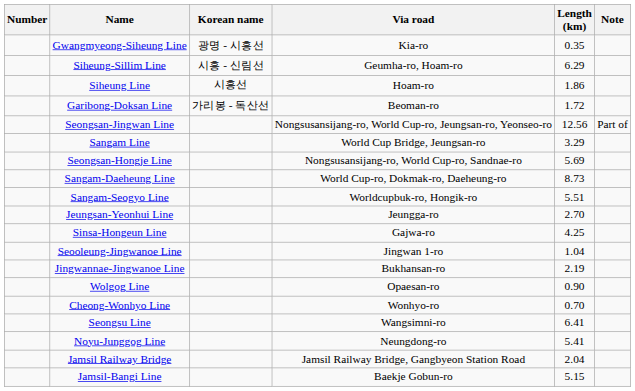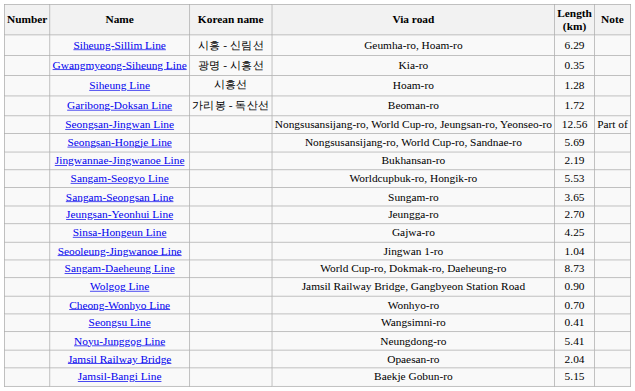 <table class="wikitable" style="text-align: center;">
 <tr>
 <th>Number</th>
 <th>Name</th>
 <th>Korean name</th>
 <th>Via road</th>
 <th>Length<br>(km)</th>
 <th>Note</th>
 </tr>
 <tr>
 <td></td>
+<td><a href='#'>Siheung-Sillim Line</a></td>
+<td>시흥 - 신림선</td>
+<td>Geumha-ro, Hoam-ro</td>
+<td>6.29</td>
+<td></td>
+</tr>
+<tr>
+<td></td>
 <td><a href='#'>Gwangmyeong-Siheung Line</a></td>
 <td>광명 - 시흥선</td>
 <td>Kia-ro</td>
 <td>0.35</td>
 <td></td>
 </tr>
 <tr>
 <td></td>
-<td><a href='#'>Siheung-Sillim Line</a></td>
-<td>시흥 - 신림선</td>
-<td>Geumha-ro, Hoam-ro</td>
-<td>6.29</td>
-<td></td>
-</tr>
-<tr>
-<td></td>
 <td><a href='#'>Siheung Line</a></td>
 <td>시흥선</td>
 <td>Hoam-ro</td>
-<td>1.86</td>
+<td>1.28</td>
 <td></td>
 </tr>
 <tr>
 <td></td>
 <td><a href='#'>Garibong-Doksan Line</a></td>
 <td>가리봉 - 독산선</td>
 <td>Beoman-ro</td>
 <td>1.72</td>
 <td></td>
 </tr>
 <tr>
 <td></td>
 <td><a href='#'>Seongsan-Jingwan Line</a></td>
 <td></td>
 <td>Nongsusansijang-ro, World Cup-ro, Jeungsan-ro, Yeonseo-ro</td>
 <td>12.56</td>
 <td>Part of </td>
 </tr>
 <tr>
 <td></td>
-<td><a href='#'>Sangam Line</a></td>
-<td></td>
-<td>World Cup Bridge, Jeungsan-ro</td>
-<td>3.29</td>
-<td></td>
-</tr>
-<tr>
-<td></td>
 <td><a href='#'>Seongsan-Hongje Line</a></td>
 <td></td>
 <td>Nongsusansijang-ro, World Cup-ro, Sandnae-ro</td>
 <td>5.69</td>
 <td></td>
 </tr>
 <tr>
 <td></td>
-<td><a href='#'>Sangam-Daeheung Line</a></td>
+<td><a href='#'>Jingwannae-Jingwanoe Line</a></td>
 <td></td>
-<td>World Cup-ro, Dokmak-ro, Daeheung-ro</td>
-<td>8.73</td>
+<td>Bukhansan-ro</td>
+<td>2.19</td>
 <td></td>
 </tr>
 <tr>
 <td></td>
 <td><a href='#'>Sangam-Seogyo Line</a></td>
 <td></td>
 <td>Worldcupbuk-ro, Hongik-ro</td>
-<td>5.51</td>
+<td>5.53</td>
+<td></td>
+</tr>
+<tr>
+<td></td>
+<td><a href='#'>Sangam-Seongsan Line</a></td>
+<td></td>
+<td>Sungam-ro</td>
+<td>3.65</td>
 <td></td>
 </tr>
 <tr>
 <td></td>
 <td><a href='#'>Jeungsan-Yeonhui Line</a></td>
 <td></td>
 <td>Jeungga-ro</td>
 <td>2.70</td>
 <td></td>
 </tr>
 <tr>
 <td></td>
 <td><a href='#'>Sinsa-Hongeun Line</a></td>
 <td></td>
 <td>Gajwa-ro</td>
 <td>4.25</td>
 <td></td>
 </tr>
 <tr>
 <td></td>
 <td><a href='#'>Seooleung-Jingwanoe Line</a></td>
 <td></td>
 <td>Jingwan 1-ro</td>
 <td>1.04</td>
 <td></td>
 </tr>
 <tr>
 <td></td>
-<td><a href='#'>Jingwannae-Jingwanoe Line</a></td>
+<td><a href='#'>Sangam-Daeheung Line</a></td>
 <td></td>
-<td>Bukhansan-ro</td>
-<td>2.19</td>
+<td>World Cup-ro, Dokmak-ro, Daeheung-ro</td>
+<td>8.73</td>
 <td></td>
 </tr>
 <tr>
 <td></td>
 <td><a href='#'>Wolgog Line</a></td>
 <td></td>
-<td>Opaesan-ro</td>
+<td>Jamsil Railway Bridge, Gangbyeon Station Road</td>
 <td>0.90</td>
 <td></td>
 </tr>
 <tr>
 <td></td>
 <td><a href='#'>Cheong-Wonhyo Line</a></td>
 <td></td>
 <td>Wonhyo-ro</td>
 <td>0.70</td>
 <td></td>
 </tr>
 <tr>
 <td></td>
 <td><a href='#'>Seongsu Line</a></td>
 <td></td>
 <td>Wangsimni-ro</td>
-<td>6.41</td>
+<td>0.41</td>
 <td></td>
 </tr>
 <tr>
 <td></td>
 <td><a href='#'>Noyu-Junggog Line</a></td>
 <td></td>
 <td>Neungdong-ro</td>
 <td>5.41</td>
 <td></td>
 </tr>
 <tr>
 <td></td>
 <td><a href='#'>Jamsil Railway Bridge</a></td>
 <td></td>
-<td>Jamsil Railway Bridge, Gangbyeon Station Road</td>
+<td>Opaesan-ro</td>
 <td>2.04</td>
 <td></td>
 </tr>
 <tr>
 <td></td>
 <td><a href='#'>Jamsil-Bangi Line</a></td>
 <td></td>
 <td>Baekje Gobun-ro</td>
 <td>5.15</td>
 <td></td>
 </tr>
 </table>
